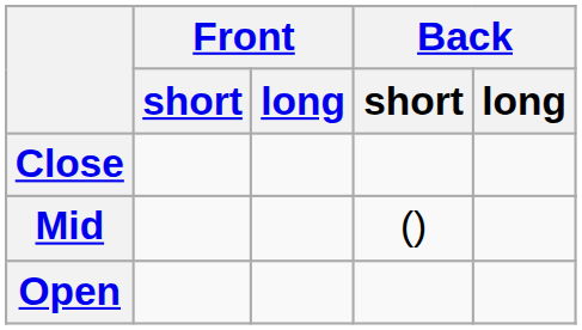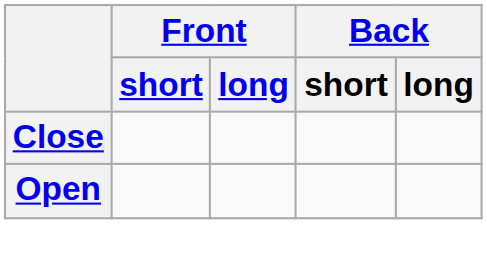 <table class="wikitable" style="text-align: center;">
 <tr>
 <th rowspan="2"> </th>
 <th colspan="2"><a href='#'>Front</a></th>
 <th colspan="2"><a href='#'>Back</a></th>
 </tr>
 <tr>
 <th><a href='#'>short</a></th>
 <th><a href='#'>long</a></th>
 <th>short</th>
 <th>long</th>
 </tr>
 <tr>
 <th><a href='#'>Close</a></th>
 <td></td>
 <td></td>
 <td></td>
 <td></td>
 </tr>
 <tr>
-<th><a href='#'>Mid</a></th>
-<td></td>
-<td></td>
-<td>()</td>
-<td></td>
-</tr>
-<tr>
 <th><a href='#'>Open</a></th>
 <td></td>
 <td></td>
 <td></td>
 <td></td>
 </tr>
 </table>
